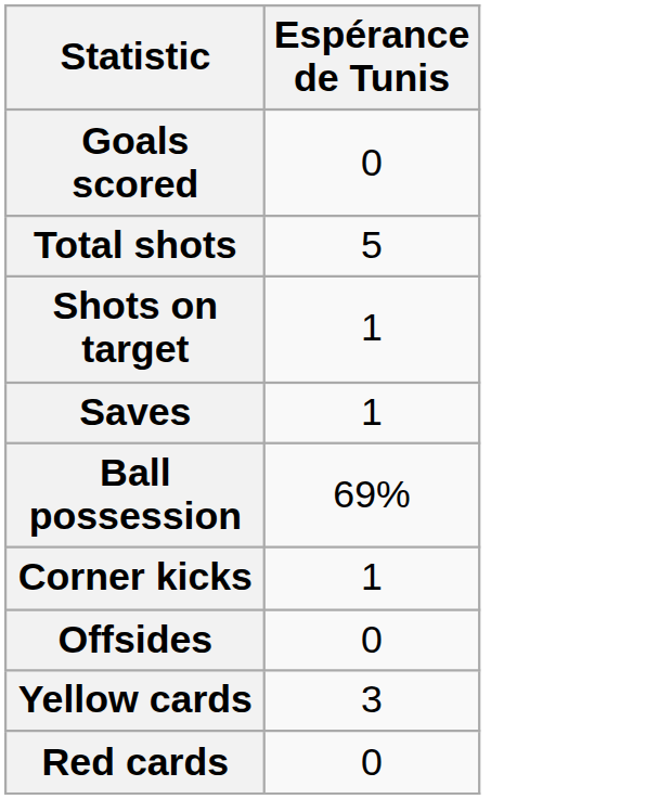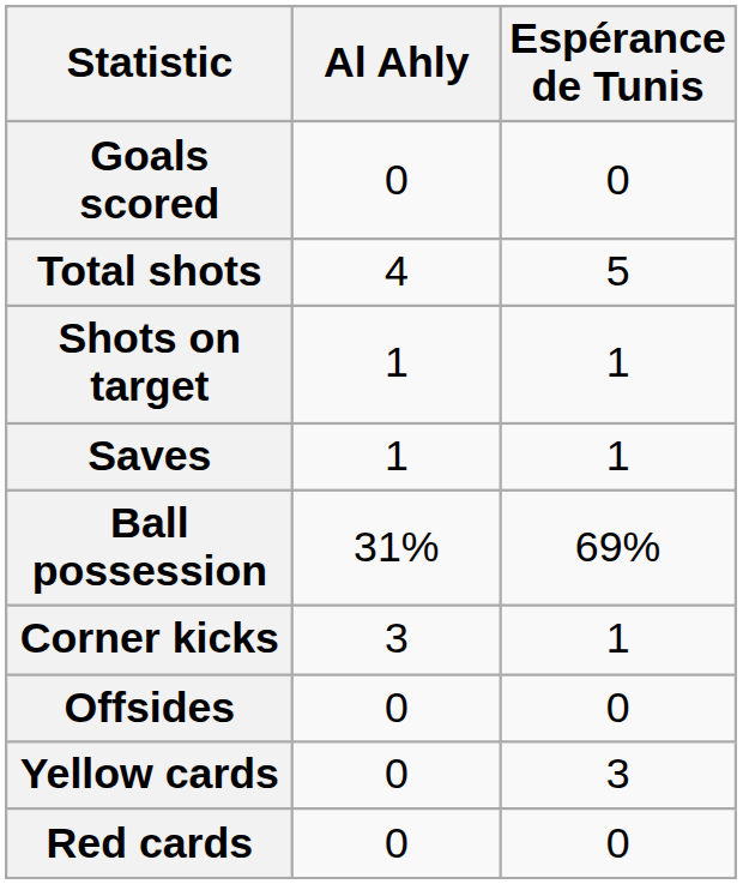 <table class="wikitable plainrowheaders" style="text-align:center">
 <tr>
 <th scope="col" style="width:100px">Statistic</th>
+<th scope="col" style="width:70px">Al Ahly</th>
 <th scope="col" style="width:70px">Espérance de Tunis</th>
 </tr>
 <tr>
 <th scope=row>Goals scored</th>
 <td>0</td>
+<td>0</td>
 </tr>
 <tr>
 <th scope=row>Total shots</th>
+<td>4</td>
 <td>5</td>
 </tr>
 <tr>
 <th scope=row>Shots on target</th>
 <td>1</td>
+<td>1</td>
 </tr>
 <tr>
 <th scope=row>Saves</th>
 <td>1</td>
+<td>1</td>
 </tr>
 <tr>
 <th scope=row>Ball possession</th>
+<td>31%</td>
 <td>69%</td>
 </tr>
 <tr>
 <th scope=row>Corner kicks</th>
+<td>3</td>
 <td>1</td>
 </tr>
 <tr>
 <th scope=row>Offsides</th>
 <td>0</td>
+<td>0</td>
 </tr>
 <tr>
 <th scope=row>Yellow cards</th>
+<td>0</td>
 <td>3</td>
 </tr>
 <tr>
 <th scope=row>Red cards</th>
 <td>0</td>
+<td>0</td>
 </tr>
 </table>
